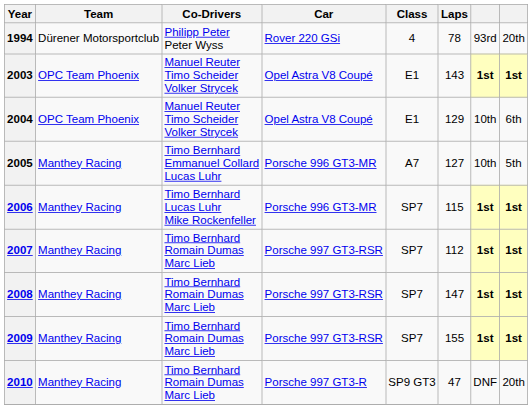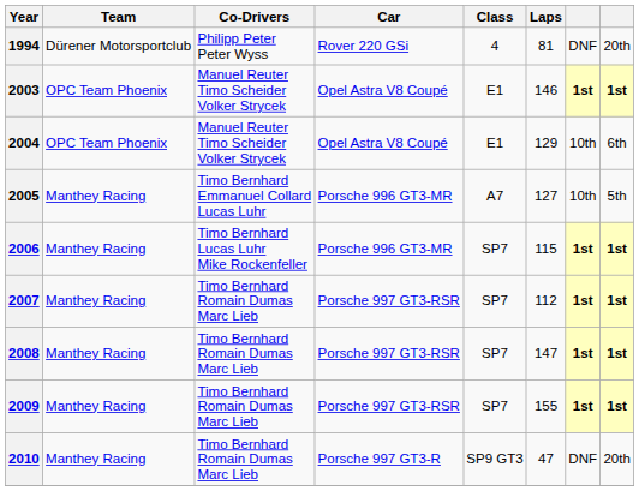 <table class="wikitable" style="text-align:center; font-size:90%">
 <tr>
 <th>Year</th>
 <th>Team</th>
 <th>Co-Drivers</th>
 <th>Car</th>
 <th>Class</th>
 <th>Laps</th>
 <th></th>
 <th></th>
 </tr>
 <tr>
 <th>1994</th>
 <td align="left"> Dürener Motorsportclub</td>
 <td align="left"> <a href='#'>Philipp Peter</a><br> Peter Wyss</td>
 <td align="left"><a href='#'>Rover 220 GSi</a></td>
 <td>4</td>
-<td>78</td>
-<td>93rd</td>
+<td>81</td>
+<td>DNF</td>
 <td>20th</td>
 </tr>
 <tr>
 <th>2003</th>
 <td align="left"> <a href='#'>OPC Team Phoenix</a></td>
 <td align="left"> <a href='#'>Manuel Reuter</a><br> <a href='#'>Timo Scheider</a><br> <a href='#'>Volker Strycek</a></td>
 <td align="left"><a href='#'>Opel Astra V8 Coupé</a></td>
 <td>E1</td>
-<td>143</td>
+<td>146</td>
 <th style="background:#FFFFBF;">1st</th>
 <th style="background:#FFFFBF;">1st</th>
 </tr>
 <tr>
 <th>2004</th>
 <td align="left"> <a href='#'>OPC Team Phoenix</a></td>
 <td align="left"> <a href='#'>Manuel Reuter</a><br> <a href='#'>Timo Scheider</a><br> <a href='#'>Volker Strycek</a></td>
 <td align="left"><a href='#'>Opel Astra V8 Coupé</a></td>
 <td>E1</td>
 <td>129</td>
 <td>10th</td>
 <td>6th</td>
 </tr>
 <tr>
 <th>2005</th>
 <td align="left"> <a href='#'>Manthey Racing</a></td>
 <td align="left"> <a href='#'>Timo Bernhard</a><br> <a href='#'>Emmanuel Collard</a><br> <a href='#'>Lucas Luhr</a></td>
 <td align="left"><a href='#'>Porsche 996 GT3-MR</a></td>
 <td>A7</td>
 <td>127</td>
 <td>10th</td>
 <td>5th</td>
 </tr>
 <tr>
 <th><a href='#'>2006</a></th>
 <td align="left"> <a href='#'>Manthey Racing</a></td>
 <td align="left"> <a href='#'>Timo Bernhard</a><br> <a href='#'>Lucas Luhr</a><br> <a href='#'>Mike Rockenfeller</a></td>
 <td align="left"><a href='#'>Porsche 996 GT3-MR</a></td>
 <td>SP7</td>
 <td>115</td>
 <th style="background:#FFFFBF;">1st</th>
 <th style="background:#FFFFBF;">1st</th>
 </tr>
 <tr>
 <th><a href='#'>2007</a></th>
 <td align="left"> <a href='#'>Manthey Racing</a></td>
 <td align="left"> <a href='#'>Timo Bernhard</a><br> <a href='#'>Romain Dumas</a><br> <a href='#'>Marc Lieb</a></td>
 <td align="left"><a href='#'>Porsche 997 GT3-RSR</a></td>
 <td>SP7</td>
 <td>112</td>
 <th style="background:#FFFFBF;">1st</th>
 <th style="background:#FFFFBF;">1st</th>
 </tr>
 <tr>
 <th><a href='#'>2008</a></th>
 <td align="left"> <a href='#'>Manthey Racing</a></td>
 <td align="left"> <a href='#'>Timo Bernhard</a><br> <a href='#'>Romain Dumas</a><br> <a href='#'>Marc Lieb</a></td>
 <td align="left"><a href='#'>Porsche 997 GT3-RSR</a></td>
 <td>SP7</td>
 <td>147</td>
 <th style="background:#FFFFBF;">1st</th>
 <th style="background:#FFFFBF;">1st</th>
 </tr>
 <tr>
 <th><a href='#'>2009</a></th>
 <td align="left"> <a href='#'>Manthey Racing</a></td>
 <td align="left"> <a href='#'>Timo Bernhard</a><br> <a href='#'>Romain Dumas</a><br> <a href='#'>Marc Lieb</a></td>
 <td align="left"><a href='#'>Porsche 997 GT3-RSR</a></td>
 <td>SP7</td>
 <td>155</td>
 <th style="background:#FFFFBF;">1st</th>
 <th style="background:#FFFFBF;">1st</th>
 </tr>
 <tr>
 <th><a href='#'>2010</a></th>
 <td align="left"> <a href='#'>Manthey Racing</a></td>
 <td align="left"> <a href='#'>Timo Bernhard</a><br> <a href='#'>Romain Dumas</a><br> <a href='#'>Marc Lieb</a></td>
 <td align="left"><a href='#'>Porsche 997 GT3-R</a></td>
 <td>SP9 GT3</td>
 <td>47</td>
 <td>DNF</td>
 <td>20th</td>
 </tr>
 <tr>
 </tr>
 </table>
